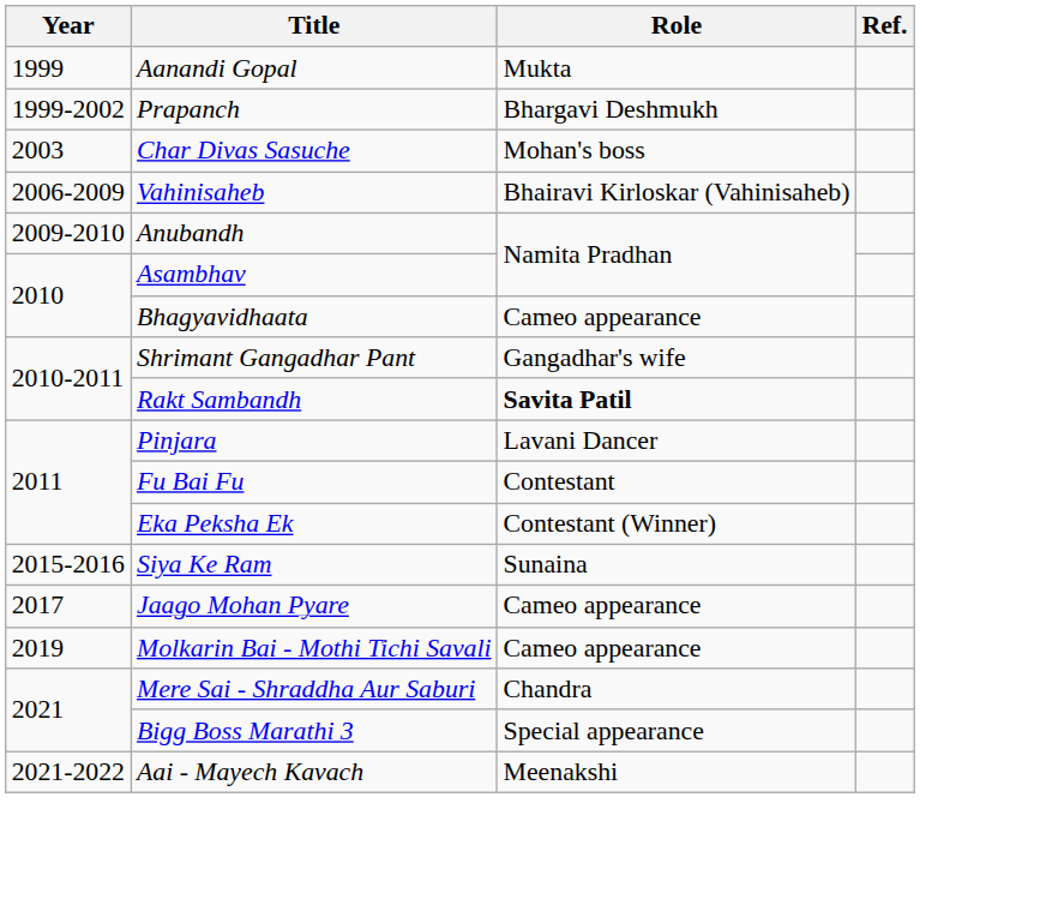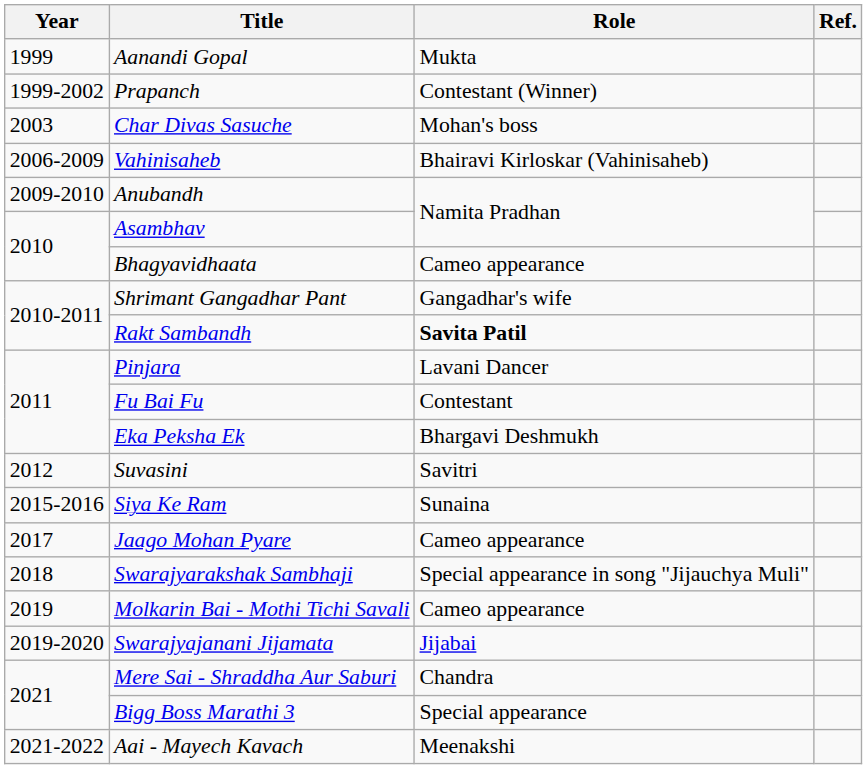 <table class="wikitable">
 <tr>
 <th>Year</th>
 <th>Title</th>
 <th>Role</th>
 <th>Ref.</th>
 </tr>
 <tr>
 <td>1999</td>
 <td><em>Aanandi Gopal</em></td>
 <td>Mukta</td>
 <td></td>
 </tr>
 <tr>
 <td>1999-2002</td>
 <td><em>Prapanch</em></td>
-<td>Bhargavi Deshmukh</td>
+<td>Contestant (Winner)</td>
 <td></td>
 </tr>
 <tr>
 <td>2003</td>
 <td><em><a href='#'>Char Divas Sasuche</a></em></td>
 <td>Mohan's boss</td>
 <td></td>
 </tr>
 <tr>
 <td>2006-2009</td>
 <td><em><a href='#'>Vahinisaheb</a></em></td>
 <td>Bhairavi Kirloskar (Vahinisaheb)</td>
 <td></td>
 </tr>
 <tr>
 <td>2009-2010</td>
 <td><em>Anubandh</em></td>
 <td rowspan="2">Namita Pradhan</td>
 <td></td>
 </tr>
 <tr>
 <td rowspan="2">2010</td>
 <td><em><a href='#'>Asambhav</a></em></td>
 <td></td>
 </tr>
 <tr>
 <td><em>Bhagyavidhaata</em></td>
 <td>Cameo appearance</td>
 <td></td>
 </tr>
 <tr>
 <td rowspan="2">2010-2011</td>
 <td><em>Shrimant Gangadhar Pant</em></td>
 <td>Gangadhar's wife</td>
 <td></td>
 </tr>
 <tr>
 <td><em><a href='#'>Rakt Sambandh</a></em></td>
 <td><strong>Savita Patil</strong></td>
 <td></td>
 </tr>
 <tr>
 <td rowspan="3">2011</td>
 <td><em><a href='#'>Pinjara</a></em></td>
 <td>Lavani Dancer</td>
 <td></td>
 </tr>
 <tr>
 <td><em><a href='#'>Fu Bai Fu</a></em></td>
 <td>Contestant</td>
 <td></td>
 </tr>
 <tr>
 <td><em><a href='#'>Eka Peksha Ek</a></em></td>
-<td>Contestant (Winner)</td>
+<td>Bhargavi Deshmukh</td>
+<td></td>
+</tr>
+<tr>
+<td>2012</td>
+<td><em>Suvasini</em></td>
+<td>Savitri</td>
 <td></td>
 </tr>
 <tr>
 <td>2015-2016</td>
 <td><em><a href='#'>Siya Ke Ram</a></em></td>
 <td>Sunaina</td>
 <td></td>
 </tr>
 <tr>
 <td>2017</td>
 <td><em><a href='#'>Jaago Mohan Pyare</a></em></td>
 <td>Cameo appearance</td>
 <td></td>
 </tr>
 <tr>
+<td>2018</td>
+<td><em><a href='#'>Swarajyarakshak Sambhaji</a></em></td>
+<td>Special appearance in song "Jijauchya Muli"</td>
+<td></td>
+</tr>
+<tr>
 <td>2019</td>
 <td><em><a href='#'>Molkarin Bai - Mothi Tichi Savali</a></em></td>
 <td>Cameo appearance</td>
+<td></td>
+</tr>
+<tr>
+<td>2019-2020</td>
+<td><em><a href='#'>Swarajyajanani Jijamata</a></em></td>
+<td><a href='#'>Jijabai</a></td>
 <td></td>
 </tr>
 <tr>
 <td rowspan="2">2021</td>
 <td><em><a href='#'>Mere Sai - Shraddha Aur Saburi</a></em></td>
 <td>Chandra</td>
 <td></td>
 </tr>
 <tr>
 <td><em><a href='#'>Bigg Boss Marathi 3</a></em></td>
 <td>Special appearance</td>
 <td></td>
 </tr>
 <tr>
 <td>2021-2022</td>
 <td><em>Aai - Mayech Kavach</em></td>
 <td>Meenakshi</td>
 <td></td>
 </tr>
 </table>
